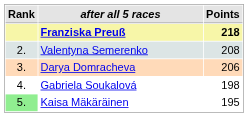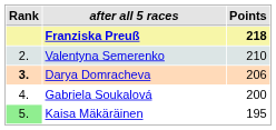 <table cellspacing="1" cellpadding="3" style="border:1px solid #aaa; font-size:86%;">
 <tr style="background:#e4e4e4;">
 <th style="border-bottom:1px solid #aaa; width:10px;">Rank</th>
 <th style="border-bottom:1px solid #aaa; width:200px; white-space:nowrap;"><em>after all 5 races</em></th>
 <th style="border-bottom:1px solid #aaa; width:20px;">Points</th>
 </tr>
 <tr style="background:#f7f6a8;">
 <td style="text-align:center"></td>
 <td> <strong><a href='#'>Franziska Preuß</a></strong></td>
 <td style="text-align:right"><strong>218</strong></td>
 </tr>
 <tr style="background:#dce5e5;">
 <td style="text-align:center">2.</td>
 <td> <a href='#'>Valentyna Semerenko</a></td>
-<td style="text-align:right">208</td>
+<td style="text-align:right">210</td>
 </tr>
 <tr style="background:#ffdab9;">
-<td style="text-align:center">3.</td>
+<td style="text-align:center"><strong>3.</strong></td>
 <td> <a href='#'>Darya Domracheva</a></td>
 <td style="text-align:right">206</td>
 </tr>
 <tr>
 <td style="text-align:center">4.</td>
 <td> <a href='#'>Gabriela Soukalová</a></td>
-<td style="text-align:right">198</td>
+<td style="text-align:right">200</td>
 </tr>
 <tr>
 <td style="background: lightgreen; text-align:center">5.</td>
 <td> <a href='#'>Kaisa Mäkäräinen</a></td>
 <td style="text-align:right">195</td>
 </tr>
 </table>
